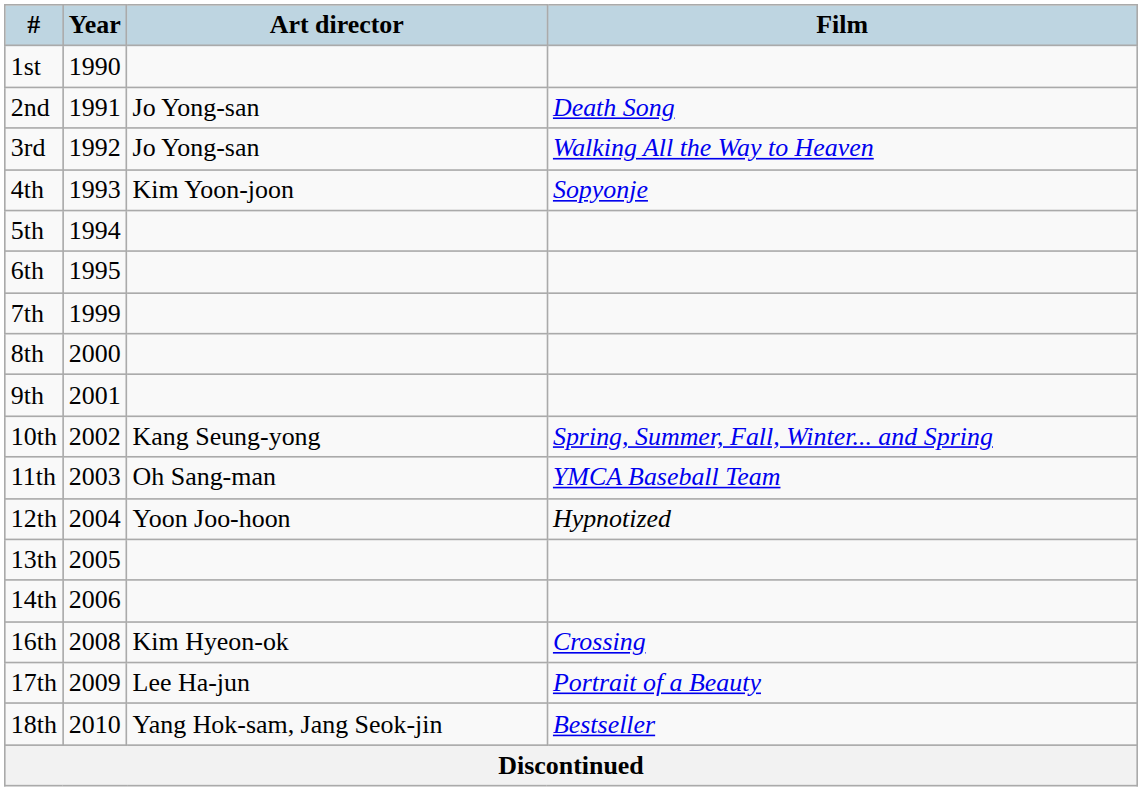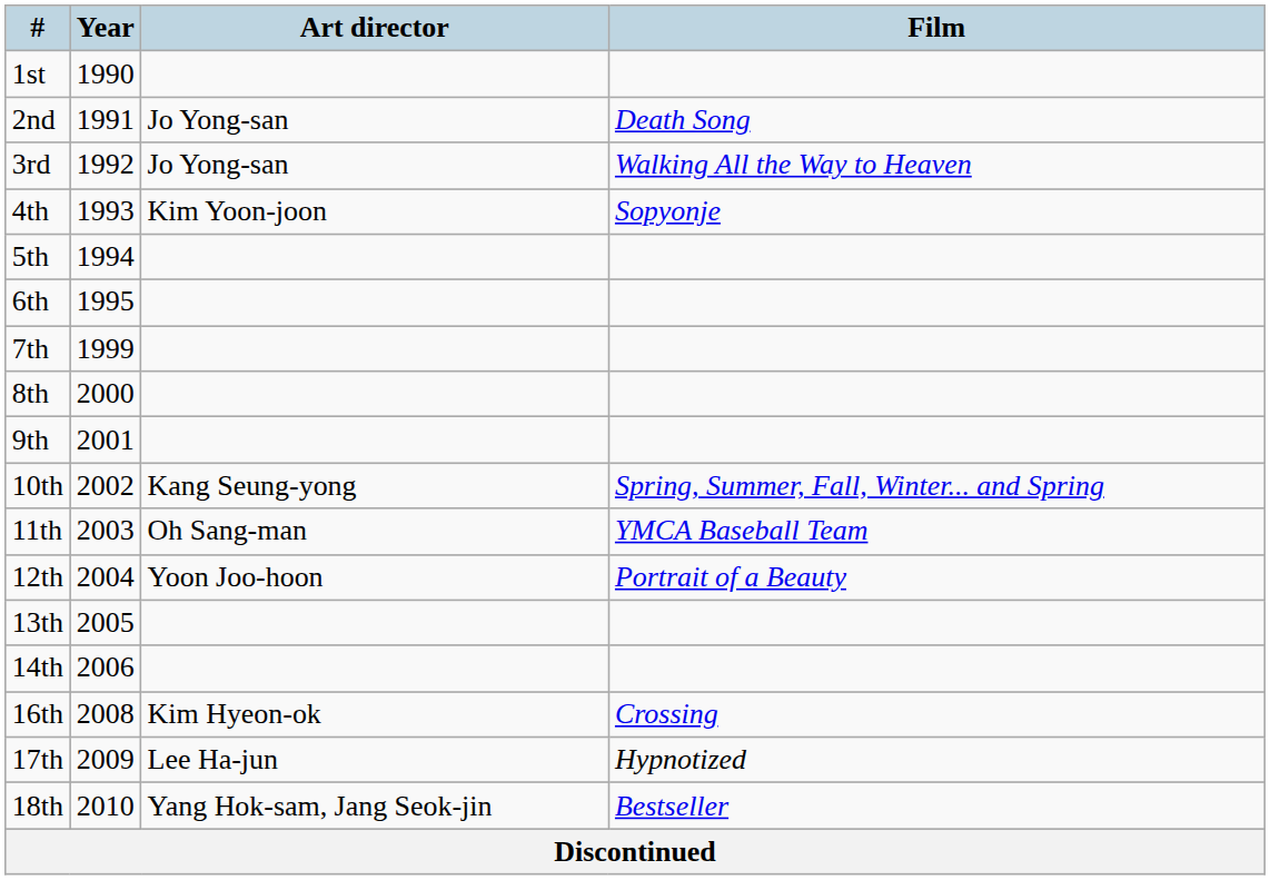 <table class="wikitable" style="width:700px">
 <tr>
 <th style="background:#BED5E1; width:10px">#</th>
 <th style="background:#BED5E1; width:10px">Year</th>
 <th style="background:#BED5E1;">Art director</th>
 <th style="background:#BED5E1;">Film</th>
 </tr>
 <tr>
 <td>1st</td>
 <td>1990</td>
 <td></td>
 <td></td>
 </tr>
 <tr>
 <td>2nd</td>
 <td>1991</td>
 <td>Jo Yong-san</td>
 <td><em><a href='#'>Death Song</a></em></td>
 </tr>
 <tr>
 <td>3rd</td>
 <td>1992</td>
 <td>Jo Yong-san</td>
 <td><em><a href='#'>Walking All the Way to Heaven</a></em></td>
 </tr>
 <tr>
 <td>4th</td>
 <td>1993</td>
 <td>Kim Yoon-joon</td>
 <td><em><a href='#'>Sopyonje</a></em></td>
 </tr>
 <tr>
 <td>5th</td>
 <td>1994</td>
 <td></td>
 <td></td>
 </tr>
 <tr>
 <td>6th</td>
 <td>1995</td>
 <td></td>
 <td></td>
 </tr>
 <tr>
 <td>7th</td>
 <td>1999</td>
 <td></td>
 <td></td>
 </tr>
 <tr>
 <td>8th</td>
 <td>2000</td>
 <td></td>
 <td></td>
 </tr>
 <tr>
 <td>9th</td>
 <td>2001</td>
 <td></td>
 <td></td>
 </tr>
 <tr>
 <td>10th</td>
 <td>2002</td>
 <td>Kang Seung-yong</td>
 <td><em><a href='#'>Spring, Summer, Fall, Winter... and Spring</a></em></td>
 </tr>
 <tr>
 <td>11th</td>
 <td>2003</td>
 <td>Oh Sang-man</td>
 <td><em><a href='#'>YMCA Baseball Team</a></em></td>
 </tr>
 <tr>
 <td>12th</td>
 <td>2004</td>
 <td>Yoon Joo-hoon</td>
-<td><em>Hypnotized</em></td>
+<td><em><a href='#'>Portrait of a Beauty</a></em></td>
 </tr>
 <tr>
 <td>13th</td>
 <td>2005</td>
 <td></td>
 <td></td>
 </tr>
 <tr>
 <td>14th</td>
 <td>2006</td>
 <td></td>
 <td></td>
 </tr>
 <tr>
 <td>16th</td>
 <td>2008</td>
 <td>Kim Hyeon-ok</td>
 <td><em><a href='#'>Crossing</a></em></td>
 </tr>
 <tr>
 <td>17th</td>
 <td>2009</td>
 <td>Lee Ha-jun</td>
-<td><em><a href='#'>Portrait of a Beauty</a></em></td>
+<td><em>Hypnotized</em></td>
 </tr>
 <tr>
 <td>18th</td>
 <td>2010</td>
 <td>Yang Hok-sam, Jang Seok-jin</td>
 <td><em><a href='#'>Bestseller</a></em></td>
 </tr>
 <tr align=center>
 <th colspan="4">Discontinued</th>
 </tr>
 </table>
